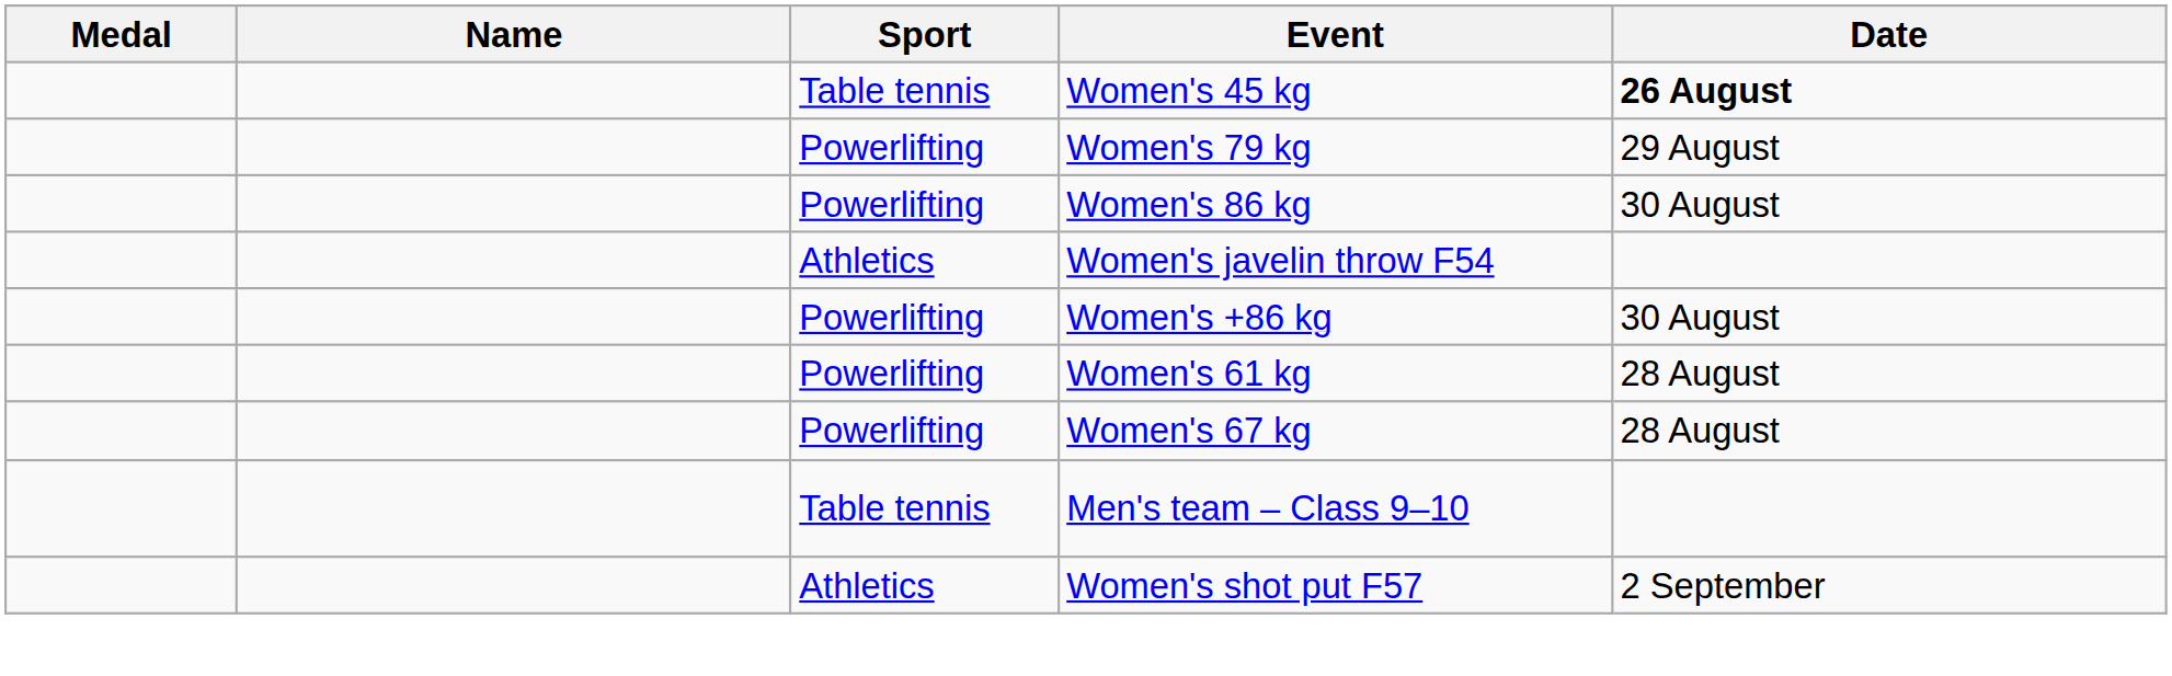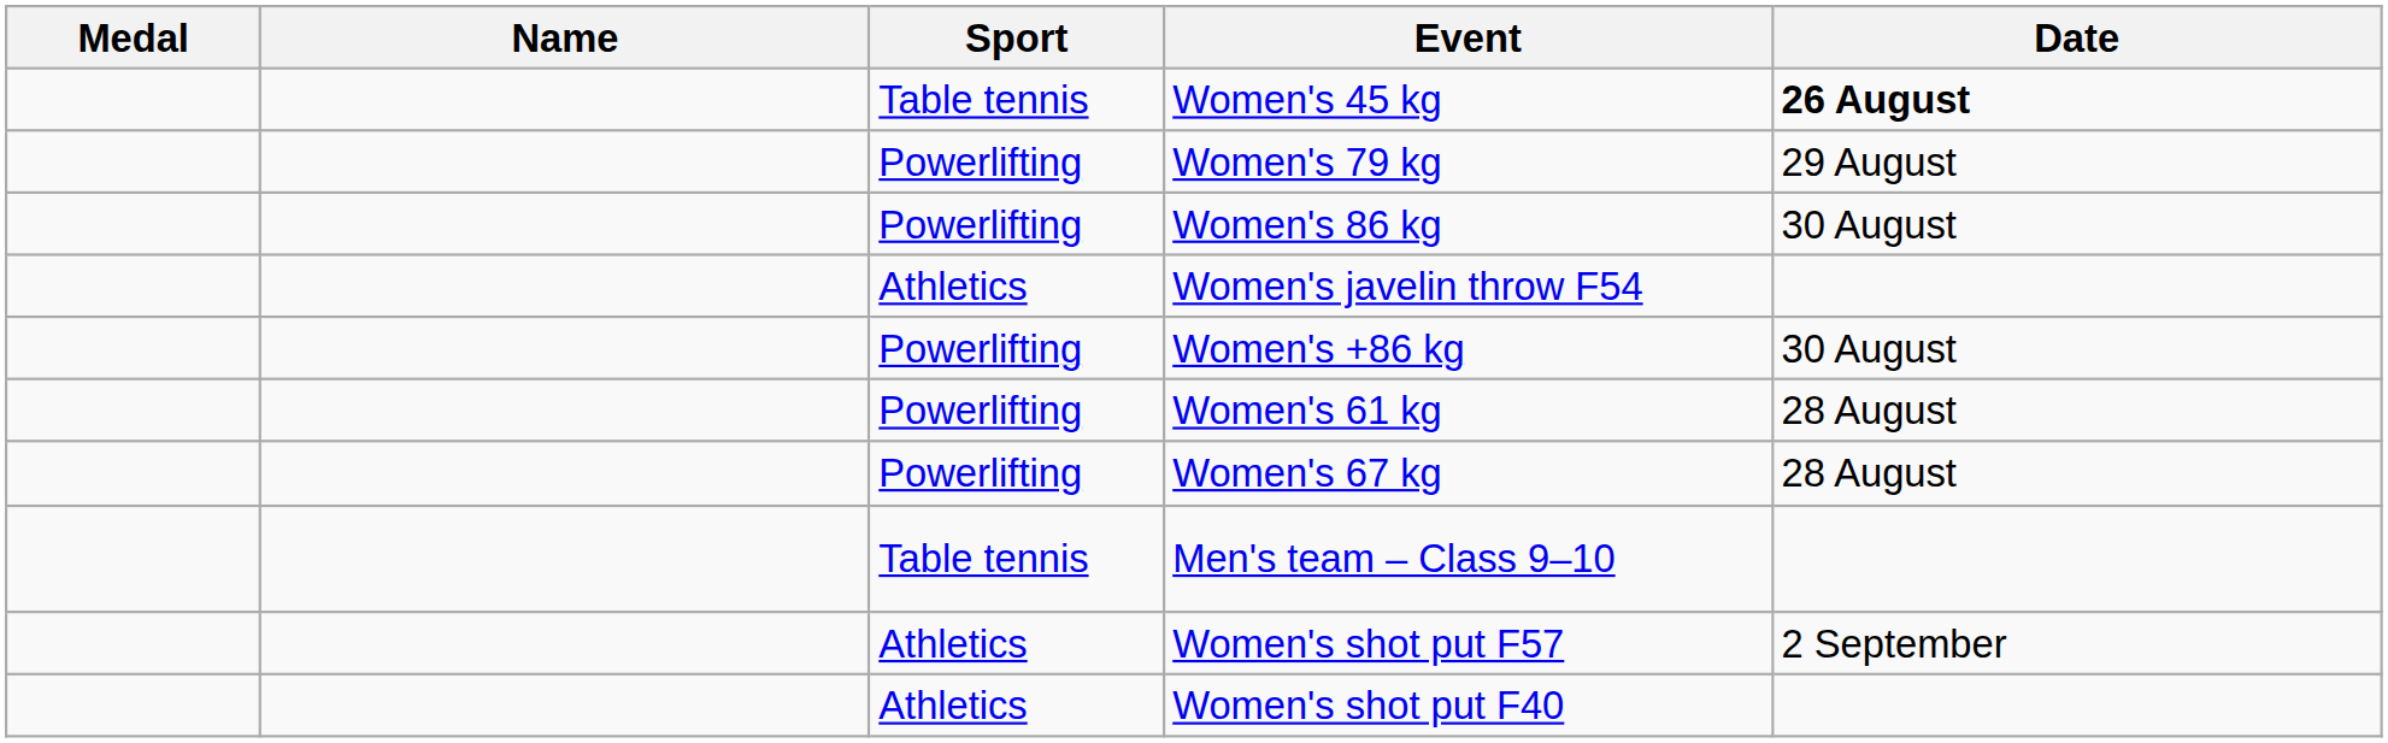 <table class="wikitable sortable" style="font-size:95%">
 <tr>
 <th style="width:6em">Medal</th>
 <th style="width:15em">Name</th>
 <th style="width:7em">Sport</th>
 <th style="width:15em">Event</th>
 <th style="width:15em">Date</th>
 </tr>
 <tr>
 <td></td>
 <td></td>
 <td><a href='#'>Table tennis</a></td>
 <td><a href='#'>Women's 45 kg</a></td>
 <td><strong>26 August</strong></td>
 </tr>
 <tr>
 <td></td>
 <td></td>
 <td><a href='#'>Powerlifting</a></td>
 <td><a href='#'>Women's 79 kg</a></td>
 <td>29 August</td>
 </tr>
 <tr>
 <td></td>
 <td></td>
 <td><a href='#'>Powerlifting</a></td>
 <td><a href='#'>Women's 86 kg</a></td>
 <td>30 August</td>
 </tr>
 <tr>
 <td></td>
 <td></td>
 <td><a href='#'>Athletics</a></td>
 <td><a href='#'>Women's javelin throw F54</a></td>
 <td></td>
 </tr>
 <tr>
 <td></td>
 <td></td>
 <td><a href='#'>Powerlifting</a></td>
 <td><a href='#'>Women's +86 kg</a></td>
 <td>30 August</td>
 </tr>
 <tr>
 <td></td>
 <td></td>
 <td><a href='#'>Powerlifting</a></td>
 <td><a href='#'>Women's 61 kg</a></td>
 <td>28 August</td>
 </tr>
 <tr>
 <td></td>
 <td></td>
 <td><a href='#'>Powerlifting</a></td>
 <td><a href='#'>Women's 67 kg</a></td>
 <td>28 August</td>
 </tr>
 <tr>
 <td></td>
 <td><br><br></td>
 <td><a href='#'>Table tennis</a></td>
 <td><a href='#'>Men's team – Class 9–10</a></td>
 <td></td>
 </tr>
 <tr>
 <td></td>
 <td></td>
 <td><a href='#'>Athletics</a></td>
 <td><a href='#'>Women's shot put F57</a></td>
 <td>2 September</td>
 </tr>
+<tr>
+<td></td>
+<td></td>
+<td><a href='#'>Athletics</a></td>
+<td><a href='#'>Women's shot put F40</a></td>
+<td></td>
+</tr>
 </table>
